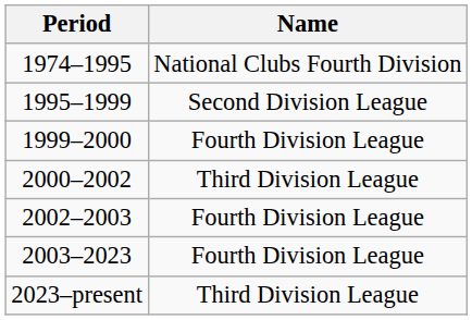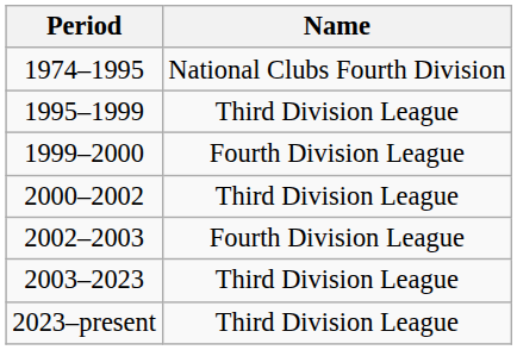 <table class="wikitable" style="text-align:center;margin-left:1em;float:center">
 <tr>
 <th>Period</th>
 <th>Name</th>
 </tr>
 <tr>
 <td>1974–1995</td>
 <td>National Clubs Fourth Division</td>
 </tr>
 <tr>
 <td>1995–1999</td>
-<td>Second Division League</td>
+<td>Third Division League</td>
 </tr>
 <tr>
 <td>1999–2000</td>
 <td>Fourth Division League</td>
 </tr>
 <tr>
 <td>2000–2002</td>
 <td>Third Division League</td>
 </tr>
 <tr>
 <td>2002–2003</td>
 <td>Fourth Division League</td>
 </tr>
 <tr>
 <td>2003–2023</td>
-<td>Fourth Division League</td>
+<td>Third Division League</td>
 </tr>
 <tr>
 <td>2023–present</td>
 <td>Third Division League</td>
 </tr>
 </table>
